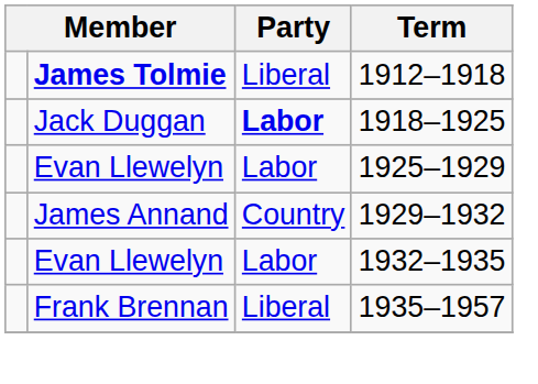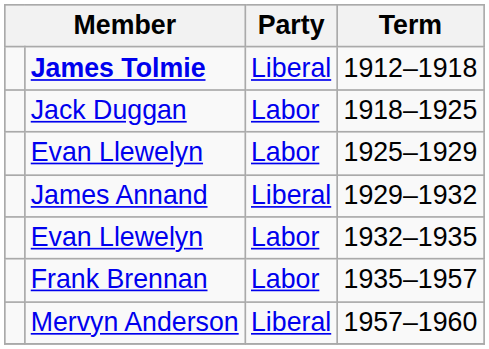 <table class="wikitable">
 <tr>
 <th colspan="2">Member</th>
 <th>Party</th>
 <th>Term</th>
 </tr>
 <tr>
 <td> </td>
 <td><strong><a href='#'>James Tolmie</a></strong></td>
 <td><a href='#'>Liberal</a></td>
 <td>1912–1918</td>
 </tr>
 <tr>
 <td> </td>
 <td><a href='#'>Jack Duggan</a></td>
-<td><strong><a href='#'>Labor</a></strong></td>
+<td><a href='#'>Labor</a></td>
 <td>1918–1925</td>
 </tr>
 <tr>
 <td> </td>
 <td><a href='#'>Evan Llewelyn</a></td>
 <td><a href='#'>Labor</a></td>
 <td>1925–1929</td>
 </tr>
 <tr>
 <td> </td>
 <td><a href='#'>James Annand</a></td>
-<td><a href='#'>Country</a></td>
+<td><a href='#'>Liberal</a></td>
 <td>1929–1932</td>
 </tr>
 <tr>
 <td> </td>
 <td><a href='#'>Evan Llewelyn</a></td>
 <td><a href='#'>Labor</a></td>
 <td>1932–1935</td>
 </tr>
 <tr>
 <td> </td>
 <td><a href='#'>Frank Brennan</a></td>
+<td><a href='#'>Labor</a></td>
+<td>1935–1957</td>
+</tr>
+<tr>
+<td> </td>
+<td><a href='#'>Mervyn Anderson</a></td>
 <td><a href='#'>Liberal</a></td>
-<td>1935–1957</td>
+<td>1957–1960</td>
 </tr>
 <tr>
 </tr>
 </table>
